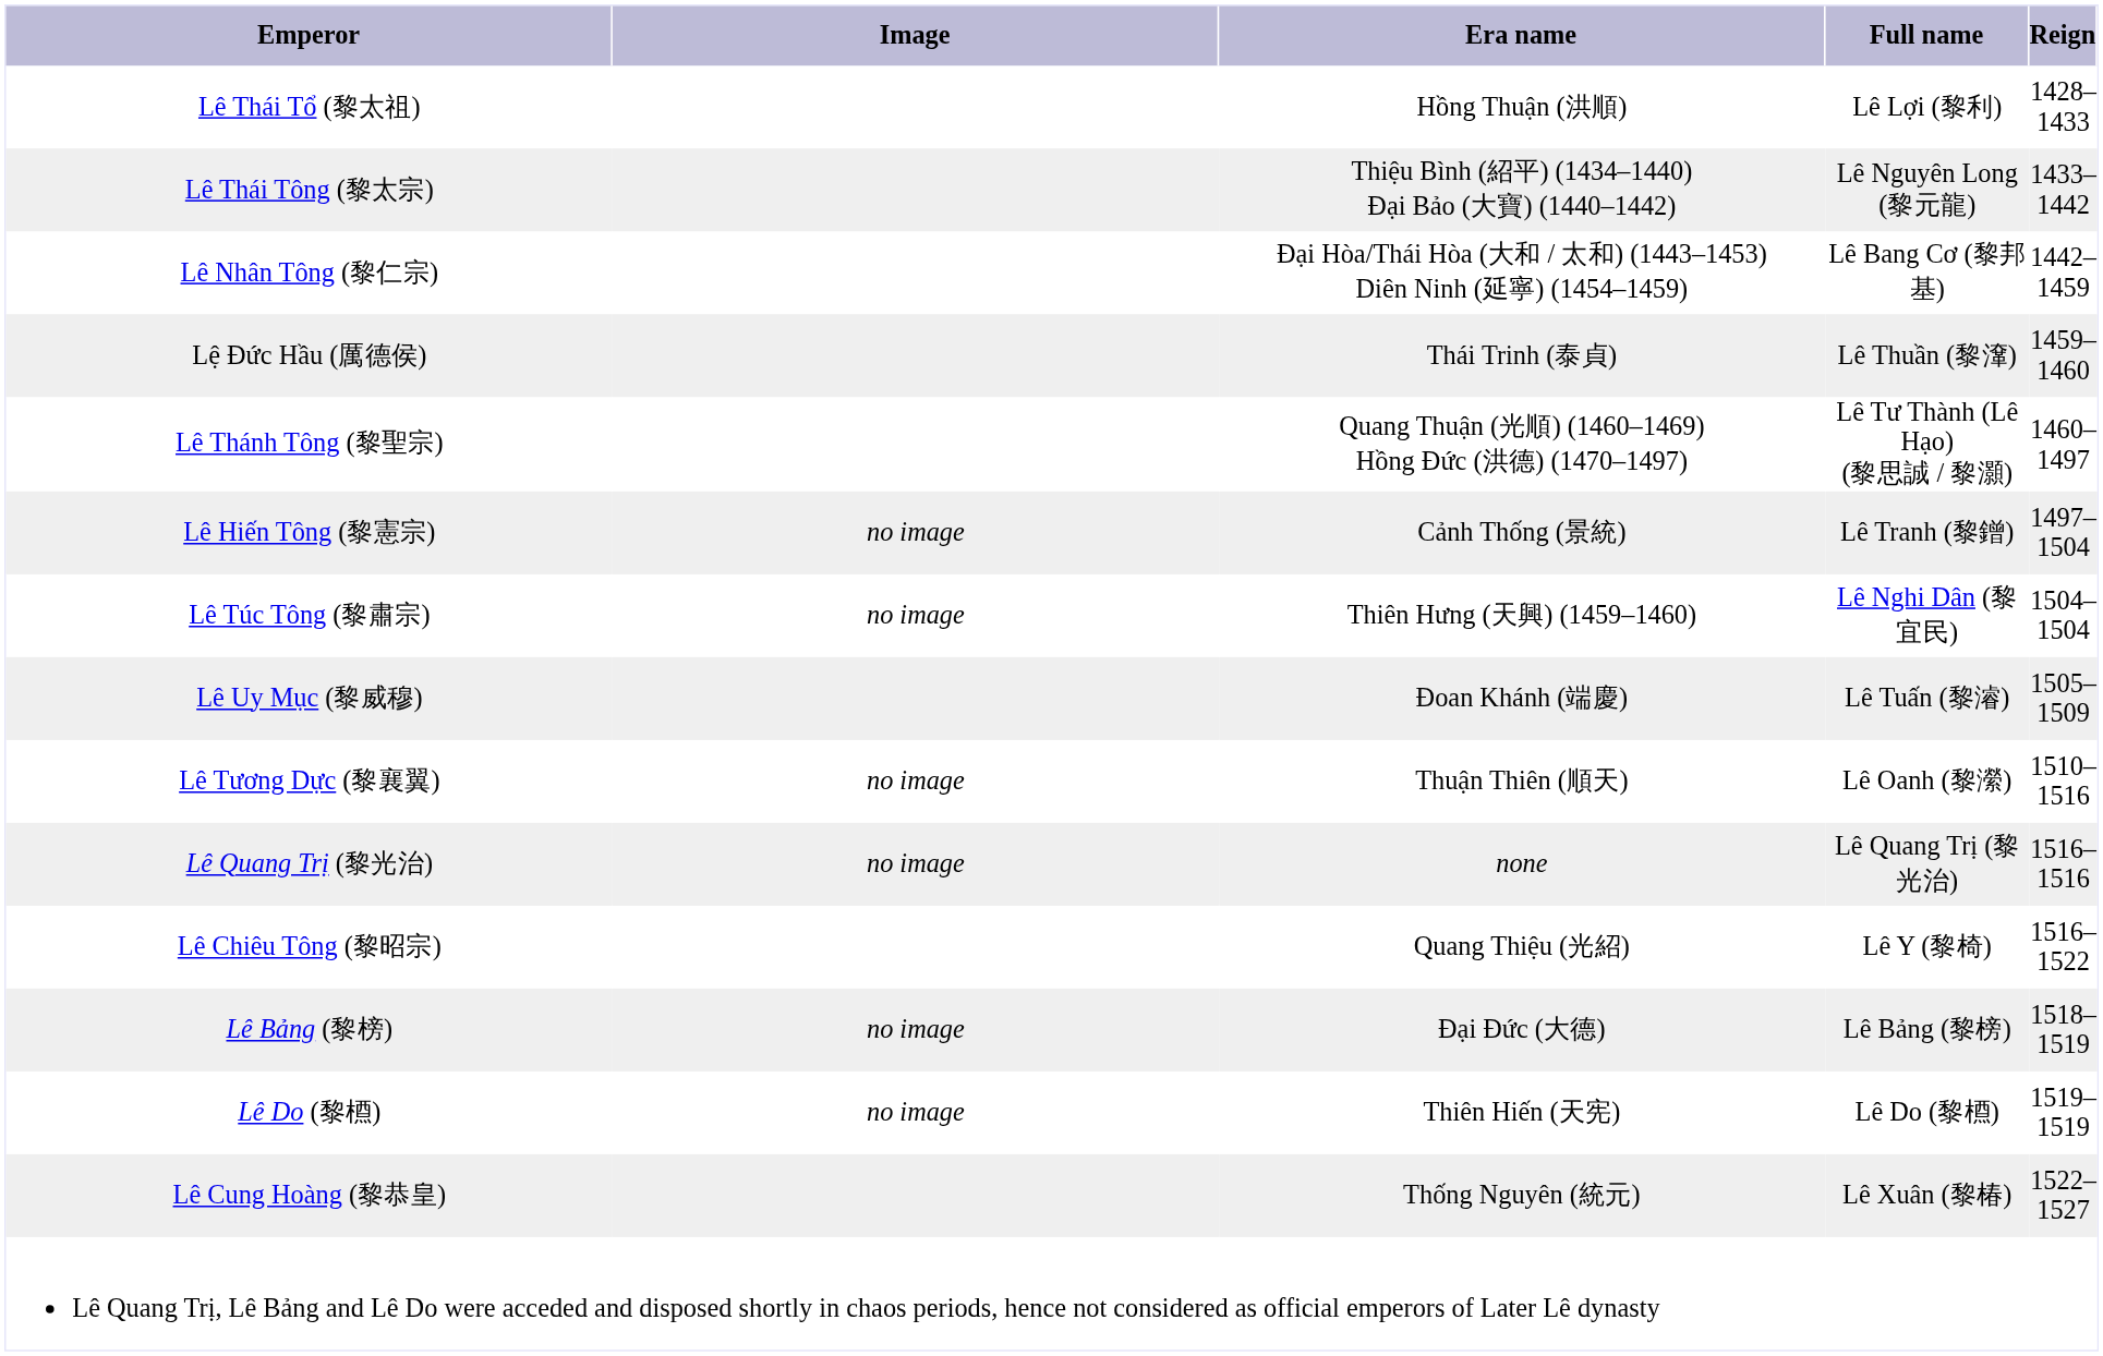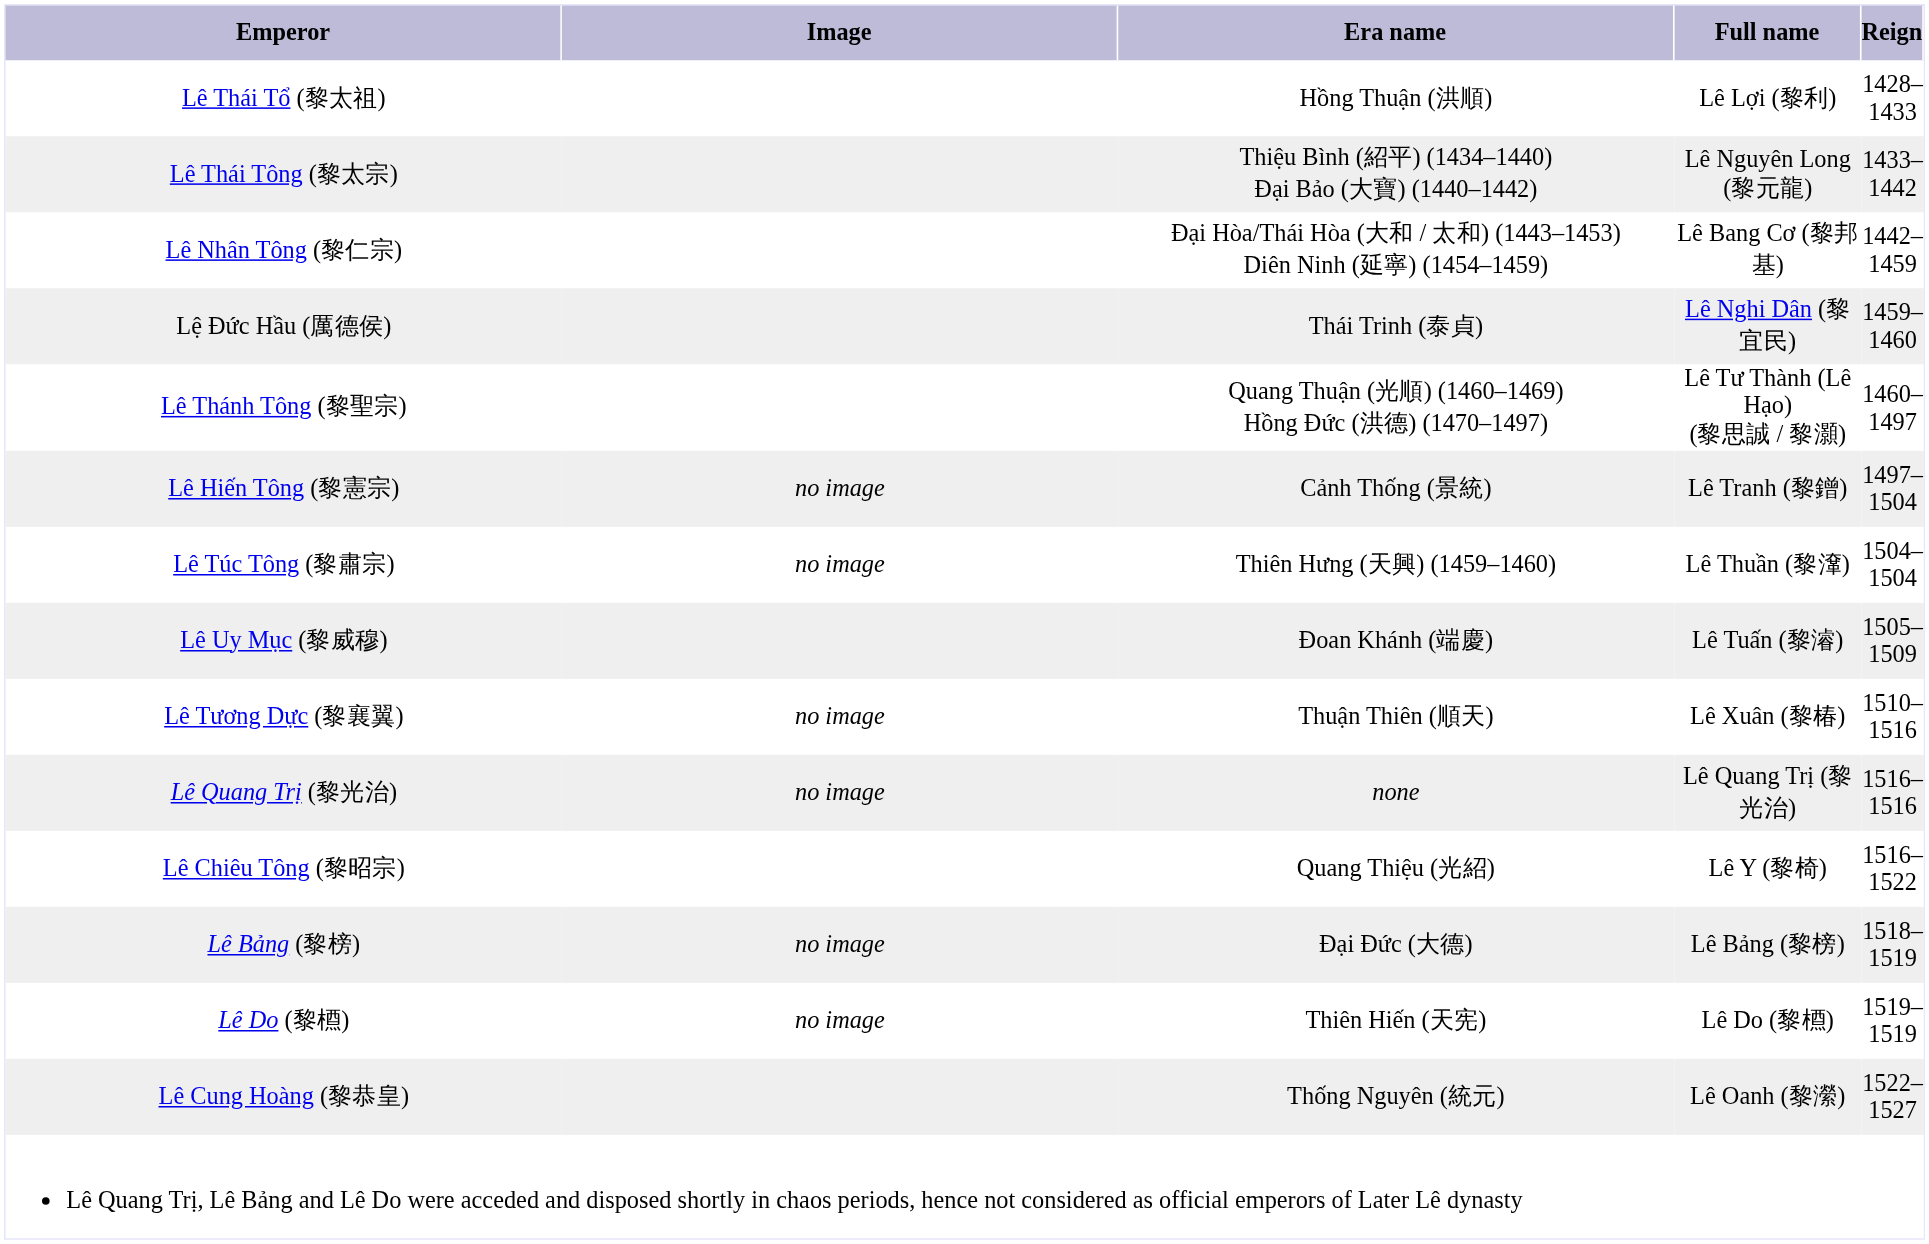 <table width=100% cellpadding=0 cellspacing=0 style="text-align: center; border: 1px solid #E6E6FA;">
 <tr bgcolor="#BDBBD7" style="height:36px;">
 <th width="30%" style="border-right: 1px solid #FFFFFF;">Emperor</th>
 <th width="30%" style="border-right: 1px solid #FFFFFF;">Image</th>
 <th width="30%" style="border-right: 1px solid #FFFFFF;">Era name</th>
 <th width="30%" style="border-right: 1px solid #FFFFFF;">Full name</th>
 <th width="30%" colspan="3" style="border-right: 1px solid #FFFFFF;">Reign</th>
 </tr>
 <tr style="height:50px;">
 <td><a href='#'>Lê Thái Tổ</a> (黎太祖)</td>
 <td></td>
 <td>Hồng Thuận (洪順)</td>
 <td>Lê Lợi (黎利)</td>
 <td>1428–1433</td>
 </tr>
 <tr style="height:50px;" bgcolor="#EFEFEF">
 <td><a href='#'>Lê Thái Tông</a> (黎太宗)</td>
 <td></td>
 <td>Thiệu Bình (紹平) (1434–1440)<br>Đại Bảo (大寶) (1440–1442)</td>
 <td>Lê Nguyên Long (黎元龍)</td>
 <td>1433–1442</td>
 </tr>
 <tr style="height:50px;">
 <td><a href='#'>Lê Nhân Tông</a> (黎仁宗)</td>
 <td></td>
 <td>Đại Hòa/Thái Hòa (大和 / 太和) (1443–1453) <br>Diên Ninh (延寧) (1454–1459)</td>
 <td>Lê Bang Cơ (黎邦基)</td>
 <td>1442–1459</td>
 </tr>
 <tr style="height:50px;" bgcolor="#EFEFEF">
 <td>Lệ Đức Hầu (厲德侯)</td>
 <td></td>
 <td>Thái Trinh (泰貞)</td>
-<td>Lê Thuần (黎㵮)</td>
+<td><a href='#'>Lê Nghi Dân</a> (黎宜民)</td>
 <td>1459–1460</td>
 </tr>
 <tr style="height:50px;">
 <td><a href='#'>Lê Thánh Tông</a> (黎聖宗)</td>
 <td></td>
 <td>Quang Thuận (光順) (1460–1469) <br>Hồng Đức (洪德) (1470–1497)</td>
 <td>Lê Tư Thành (Lê Hạo)<br>(黎思誠 / 黎灝)</td>
 <td>1460–1497</td>
 </tr>
 <tr style="height:50px;" bgcolor="#EFEFEF">
 <td><a href='#'>Lê Hiến Tông</a> (黎憲宗)</td>
 <td><em> no image</em></td>
 <td>Cảnh Thống (景統)</td>
 <td>Lê Tranh (黎鏳)</td>
 <td>1497–1504</td>
 </tr>
 <tr style="height:50px;">
 <td><a href='#'>Lê Túc Tông</a> (黎肅宗)</td>
 <td><em> no image</em></td>
 <td>Thiên Hưng (天興) (1459–1460)</td>
-<td><a href='#'>Lê Nghi Dân</a> (黎宜民)</td>
+<td>Lê Thuần (黎㵮)</td>
 <td>1504–1504</td>
 </tr>
 <tr style="height:50px;" bgcolor="#EFEFEF">
 <td><a href='#'>Lê Uy Mục</a> (黎威穆)</td>
 <td></td>
 <td>Đoan Khánh (端慶)</td>
 <td>Lê Tuấn (黎濬)</td>
 <td>1505–1509</td>
 </tr>
 <tr style="height:50px;">
 <td><a href='#'>Lê Tương Dực</a> (黎襄翼)</td>
 <td><em> no image</em></td>
 <td>Thuận Thiên (順天)</td>
-<td>Lê Oanh (黎瀠)</td>
+<td>Lê Xuân (黎椿)</td>
 <td>1510–1516</td>
 </tr>
 <tr style="height:50px;" bgcolor="#EFEFEF">
 <td><em><a href='#'>Lê Quang Trị</a></em> (黎光治)</td>
 <td><em> no image</em></td>
 <td><em>none</em></td>
 <td>Lê Quang Trị (黎光治)</td>
 <td>1516–1516</td>
 </tr>
 <tr style="height:50px;">
 <td><a href='#'>Lê Chiêu Tông</a> (黎昭宗)</td>
 <td></td>
 <td>Quang Thiệu (光紹)</td>
 <td>Lê Y (黎椅)</td>
 <td>1516–1522</td>
 </tr>
 <tr style="height:50px;" bgcolor="#EFEFEF">
 <td><em><a href='#'>Lê Bảng</a></em> (黎榜)</td>
 <td><em> no image</em></td>
 <td>Đại Đức (大德)</td>
 <td>Lê Bảng (黎榜)</td>
 <td>1518–1519</td>
 </tr>
 <tr style="height:50px;">
 <td><em><a href='#'>Lê Do</a></em> (黎槱)</td>
 <td><em> no image</em></td>
 <td>Thiên Hiến (天宪)</td>
 <td>Lê Do (黎槱)</td>
 <td>1519–1519</td>
 </tr>
 <tr style="height:50px;" bgcolor="#EFEFEF">
 <td><a href='#'>Lê Cung Hoàng</a> (黎恭皇)</td>
 <td></td>
 <td>Thống Nguyên (統元)</td>
-<td>Lê Xuân (黎椿)</td>
+<td>Lê Oanh (黎瀠)</td>
 <td>1522–1527</td>
 </tr>
 <tr>
 <td colspan=4 align=left><br><ul><li> Lê Quang Trị, Lê Bảng and Lê Do were acceded and disposed shortly in chaos periods, hence not considered as official emperors of Later Lê dynasty</li></ul></td>
 </tr>
 </table>
